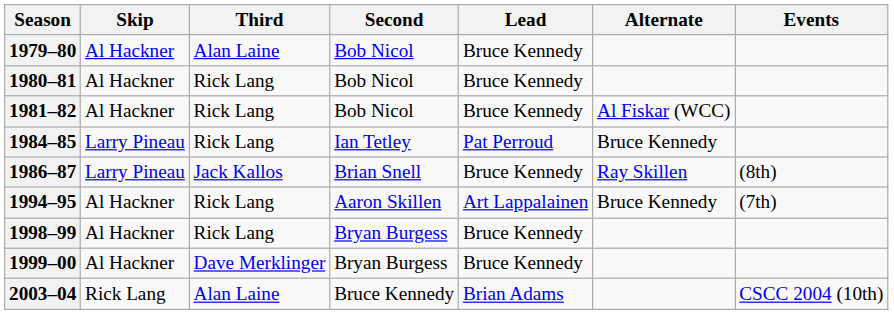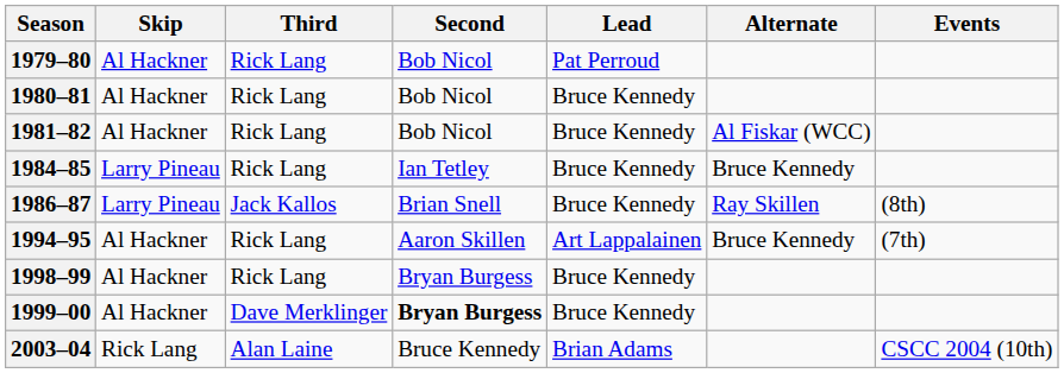 <table class="wikitable">
 <tr>
 <th scope="col">Season</th>
 <th scope="col">Skip</th>
 <th scope="col">Third</th>
 <th scope="col">Second</th>
 <th scope="col">Lead</th>
 <th scope="col">Alternate</th>
 <th scope="col">Events</th>
 </tr>
 <tr>
 <th scope="row">1979–80</th>
 <td><a href='#'>Al Hackner</a></td>
-<td><a href='#'>Alan Laine</a></td>
+<td><a href='#'>Rick Lang</a></td>
 <td><a href='#'>Bob Nicol</a></td>
-<td>Bruce Kennedy</td>
+<td><a href='#'>Pat Perroud</a></td>
 <td></td>
 <td> </td>
 </tr>
 <tr>
 <th scope="row">1980–81</th>
 <td>Al Hackner</td>
 <td>Rick Lang</td>
 <td>Bob Nicol</td>
 <td>Bruce Kennedy</td>
 <td></td>
 <td> </td>
 </tr>
 <tr>
 <th scope="row">1981–82</th>
 <td>Al Hackner</td>
 <td>Rick Lang</td>
 <td>Bob Nicol</td>
 <td>Bruce Kennedy</td>
 <td><a href='#'>Al Fiskar</a> (WCC)</td>
 <td> <br> </td>
 </tr>
 <tr>
 <th scope="row">1984–85</th>
 <td><a href='#'>Larry Pineau</a></td>
 <td>Rick Lang</td>
 <td><a href='#'>Ian Tetley</a></td>
-<td><a href='#'>Pat Perroud</a></td>
+<td>Bruce Kennedy</td>
 <td>Bruce Kennedy</td>
 <td> </td>
 </tr>
 <tr>
 <th scope="row">1986–87</th>
 <td><a href='#'>Larry Pineau</a></td>
 <td><a href='#'>Jack Kallos</a></td>
 <td><a href='#'>Brian Snell</a></td>
 <td>Bruce Kennedy</td>
 <td><a href='#'>Ray Skillen</a></td>
 <td> (8th)</td>
 </tr>
 <tr>
 <th scope="row">1994–95</th>
 <td>Al Hackner</td>
 <td>Rick Lang</td>
 <td><a href='#'>Aaron Skillen</a></td>
 <td><a href='#'>Art Lappalainen</a></td>
 <td>Bruce Kennedy</td>
 <td> (7th)</td>
 </tr>
 <tr>
 <th scope="row">1998–99</th>
 <td>Al Hackner</td>
 <td>Rick Lang</td>
 <td><a href='#'>Bryan Burgess</a></td>
 <td>Bruce Kennedy</td>
 <td></td>
 <td></td>
 </tr>
 <tr>
 <th scope="row">1999–00</th>
 <td>Al Hackner</td>
 <td><a href='#'>Dave Merklinger</a></td>
-<td>Bryan Burgess</td>
+<td><strong>Bryan Burgess</strong></td>
 <td>Bruce Kennedy</td>
 <td></td>
 <td></td>
 </tr>
 <tr>
 <th scope="row">2003–04</th>
 <td>Rick Lang</td>
 <td><a href='#'>Alan Laine</a></td>
 <td>Bruce Kennedy</td>
 <td><a href='#'>Brian Adams</a></td>
 <td></td>
 <td><a href='#'>CSCC 2004</a> (10th)</td>
 </tr>
 </table>
